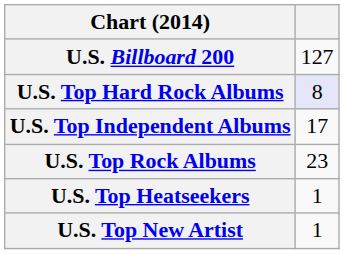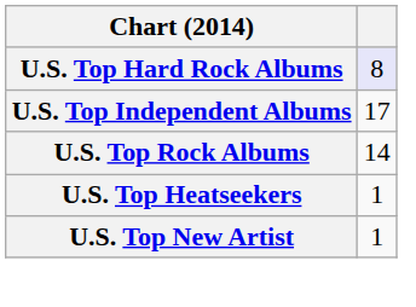 <table class="wikitable plainrowheaders sortable" style="text-align:center;">
 <tr>
 <th scope="col">Chart (2014)</th>
 <th scope="col"></th>
-</tr>
-<tr>
-<th scope="row">U.S. <a href='#'><em>Billboard</em> 200</a></th>
-<td>127</td>
 </tr>
 <tr>
 <th scope="row">U.S. <a href='#'>Top Hard Rock Albums</a></th>
 <td style="background: lavender;">8</td>
 </tr>
 <tr>
 <th scope="row">U.S. <a href='#'>Top Independent Albums</a></th>
 <td>17</td>
 </tr>
 <tr>
 <th scope="row">U.S. <a href='#'>Top Rock Albums</a></th>
-<td>23</td>
+<td>14</td>
 </tr>
 <tr>
 <th scope="row">U.S. <a href='#'>Top Heatseekers</a></th>
 <td>1</td>
 </tr>
 <tr>
 <th scope="row">U.S. <a href='#'>Top New Artist</a></th>
 <td>1</td>
 </tr>
 </table>
